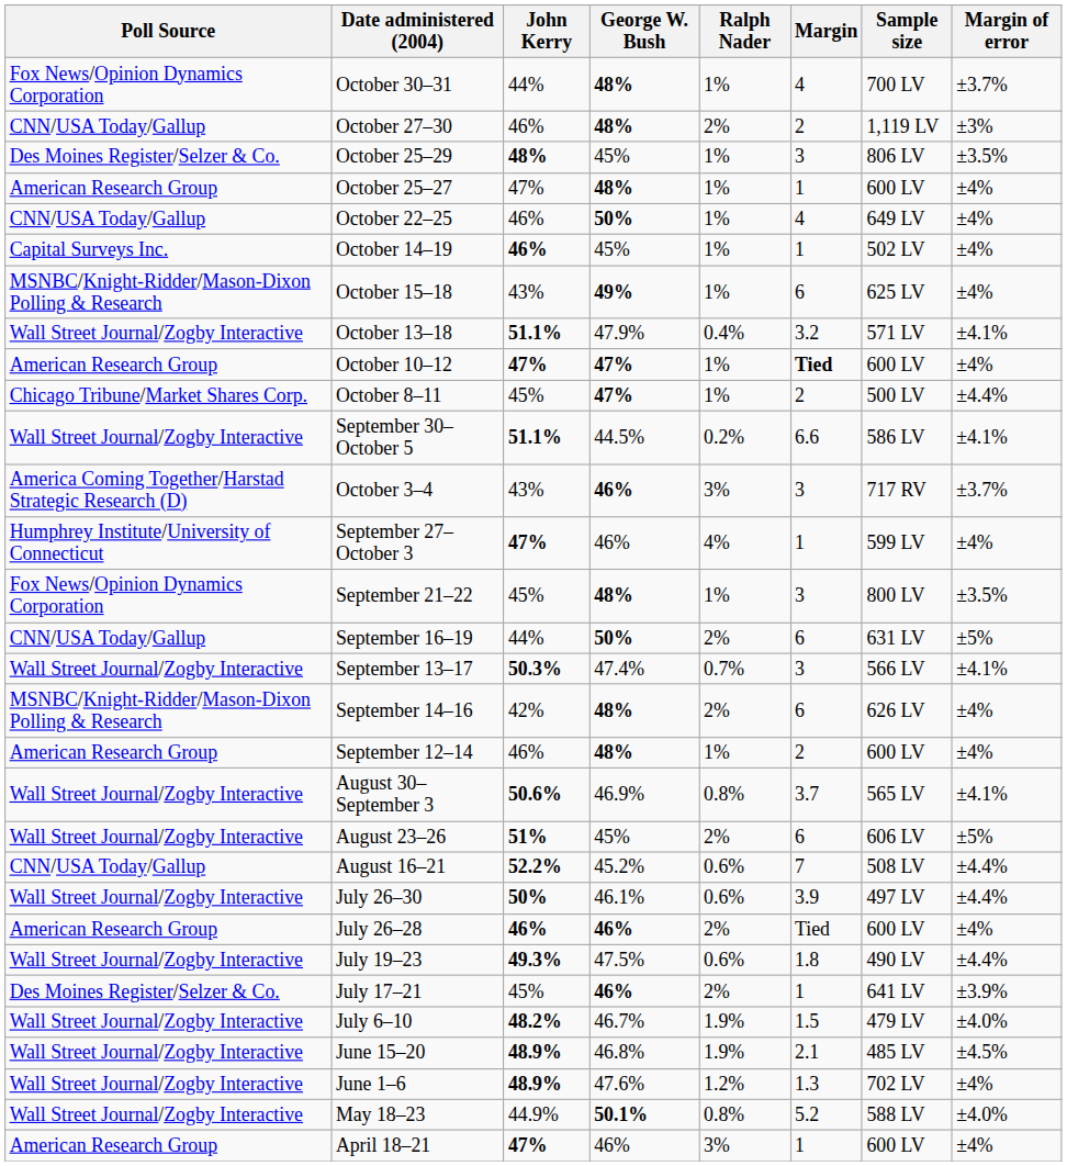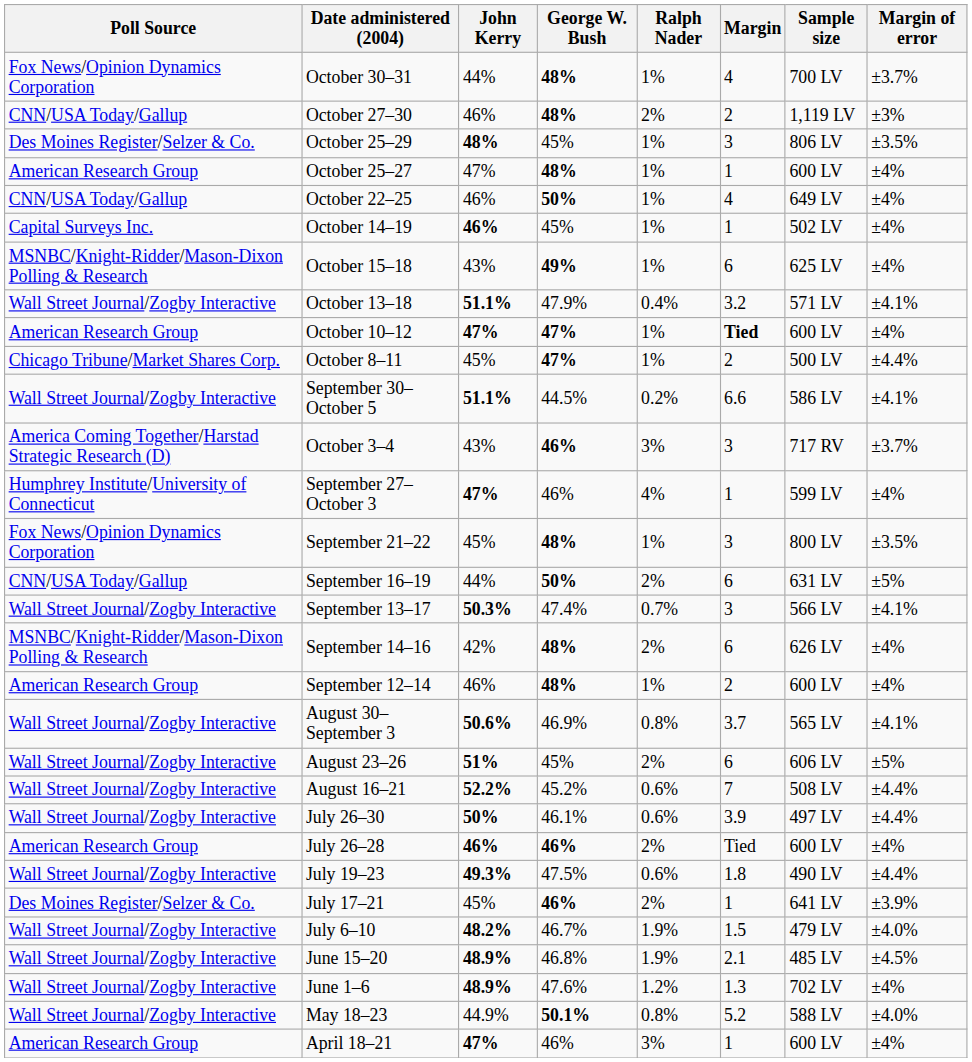 <table class="wikitable">
 <tr>
 <th>Poll Source</th>
 <th>Date administered (2004)</th>
 <th>John Kerry</th>
 <th>George W. Bush</th>
 <th>Ralph Nader</th>
 <th>Margin</th>
 <th>Sample size</th>
 <th>Margin of error</th>
 </tr>
 <tr>
 <td><a href='#'>Fox News</a>/<a href='#'>Opinion Dynamics Corporation</a></td>
 <td>October 30–31</td>
 <td>44%</td>
 <td><strong>48%</strong></td>
 <td>1%</td>
 <td>4</td>
 <td>700 LV</td>
 <td>±3.7%</td>
 </tr>
 <tr>
 <td><a href='#'>CNN</a>/<a href='#'>USA Today</a>/<a href='#'>Gallup</a></td>
 <td>October 27–30</td>
 <td>46%</td>
 <td><strong>48%</strong></td>
 <td>2%</td>
 <td>2</td>
 <td>1,119 LV</td>
 <td>±3%</td>
 </tr>
 <tr>
 <td><a href='#'>Des Moines Register</a>/<a href='#'>Selzer & Co.</a></td>
 <td>October 25–29</td>
 <td><strong>48%</strong></td>
 <td>45%</td>
 <td>1%</td>
 <td>3</td>
 <td>806 LV</td>
 <td>±3.5%</td>
 </tr>
 <tr>
 <td><a href='#'>American Research Group</a></td>
 <td>October 25–27</td>
 <td>47%</td>
 <td><strong>48%</strong></td>
 <td>1%</td>
 <td>1</td>
 <td>600 LV</td>
 <td>±4%</td>
 </tr>
 <tr>
 <td><a href='#'>CNN</a>/<a href='#'>USA Today</a>/<a href='#'>Gallup</a></td>
 <td>October 22–25</td>
 <td>46%</td>
 <td><strong>50%</strong></td>
 <td>1%</td>
 <td>4</td>
 <td>649 LV</td>
 <td>±4%</td>
 </tr>
 <tr>
 <td><a href='#'>Capital Surveys Inc.</a></td>
 <td>October 14–19</td>
 <td><strong>46%</strong></td>
 <td>45%</td>
 <td>1%</td>
 <td>1</td>
 <td>502 LV</td>
 <td>±4%</td>
 </tr>
 <tr>
 <td><a href='#'>MSNBC</a>/<a href='#'>Knight-Ridder</a>/<a href='#'>Mason-Dixon Polling & Research</a></td>
 <td>October 15–18</td>
 <td>43%</td>
 <td><strong>49%</strong></td>
 <td>1%</td>
 <td>6</td>
 <td>625 LV</td>
 <td>±4%</td>
 </tr>
 <tr>
 <td><a href='#'>Wall Street Journal</a>/<a href='#'>Zogby Interactive</a></td>
 <td>October 13–18</td>
 <td><strong>51.1%</strong></td>
 <td>47.9%</td>
 <td>0.4%</td>
 <td>3.2</td>
 <td>571 LV</td>
 <td>±4.1%</td>
 </tr>
 <tr>
 <td><a href='#'>American Research Group</a></td>
 <td>October 10–12</td>
 <td><strong>47%</strong></td>
 <td><strong>47%</strong></td>
 <td>1%</td>
 <td><strong>Tied</strong></td>
 <td>600 LV</td>
 <td>±4%</td>
 </tr>
 <tr>
 <td><a href='#'>Chicago Tribune</a>/<a href='#'>Market Shares Corp.</a></td>
 <td>October 8–11</td>
 <td>45%</td>
 <td><strong>47%</strong></td>
 <td>1%</td>
 <td>2</td>
 <td>500 LV</td>
 <td>±4.4%</td>
 </tr>
 <tr>
 <td><a href='#'>Wall Street Journal</a>/<a href='#'>Zogby Interactive</a></td>
 <td>September 30–October 5</td>
 <td><strong>51.1%</strong></td>
 <td>44.5%</td>
 <td>0.2%</td>
 <td>6.6</td>
 <td>586 LV</td>
 <td>±4.1%</td>
 </tr>
 <tr>
 <td><a href='#'>America Coming Together</a>/<a href='#'>Harstad Strategic Research (D)</a></td>
 <td>October 3–4</td>
 <td>43%</td>
 <td><strong>46%</strong></td>
 <td>3%</td>
 <td>3</td>
 <td>717 RV</td>
 <td>±3.7%</td>
 </tr>
 <tr>
 <td><a href='#'>Humphrey Institute</a>/<a href='#'>University of Connecticut</a></td>
 <td>September 27–October 3</td>
 <td><strong>47%</strong></td>
 <td>46%</td>
 <td>4%</td>
 <td>1</td>
 <td>599 LV</td>
 <td>±4%</td>
 </tr>
 <tr>
 <td><a href='#'>Fox News</a>/<a href='#'>Opinion Dynamics Corporation</a></td>
 <td>September 21–22</td>
 <td>45%</td>
 <td><strong>48%</strong></td>
 <td>1%</td>
 <td>3</td>
 <td>800 LV</td>
 <td>±3.5%</td>
 </tr>
 <tr>
 <td><a href='#'>CNN</a>/<a href='#'>USA Today</a>/<a href='#'>Gallup</a></td>
 <td>September 16–19</td>
 <td>44%</td>
 <td><strong>50%</strong></td>
 <td>2%</td>
 <td>6</td>
 <td>631 LV</td>
 <td>±5%</td>
 </tr>
 <tr>
 <td><a href='#'>Wall Street Journal</a>/<a href='#'>Zogby Interactive</a></td>
 <td>September 13–17</td>
 <td><strong>50.3%</strong></td>
 <td>47.4%</td>
 <td>0.7%</td>
 <td>3</td>
 <td>566 LV</td>
 <td>±4.1%</td>
 </tr>
 <tr>
 <td><a href='#'>MSNBC</a>/<a href='#'>Knight-Ridder</a>/<a href='#'>Mason-Dixon Polling & Research</a></td>
 <td>September 14–16</td>
 <td>42%</td>
 <td><strong>48%</strong></td>
 <td>2%</td>
 <td>6</td>
 <td>626 LV</td>
 <td>±4%</td>
 </tr>
 <tr>
 <td><a href='#'>American Research Group</a></td>
 <td>September 12–14</td>
 <td>46%</td>
 <td><strong>48%</strong></td>
 <td>1%</td>
 <td>2</td>
 <td>600 LV</td>
 <td>±4%</td>
 </tr>
 <tr>
 <td><a href='#'>Wall Street Journal</a>/<a href='#'>Zogby Interactive</a></td>
 <td>August 30–September 3</td>
 <td><strong>50.6%</strong></td>
 <td>46.9%</td>
 <td>0.8%</td>
 <td>3.7</td>
 <td>565 LV</td>
 <td>±4.1%</td>
 </tr>
 <tr>
 <td><a href='#'>Wall Street Journal</a>/<a href='#'>Zogby Interactive</a></td>
 <td>August 23–26</td>
 <td><strong>51%</strong></td>
 <td>45%</td>
 <td>2%</td>
 <td>6</td>
 <td>606 LV</td>
 <td>±5%</td>
 </tr>
 <tr>
-<td><a href='#'>CNN</a>/<a href='#'>USA Today</a>/<a href='#'>Gallup</a></td>
+<td><a href='#'>Wall Street Journal</a>/<a href='#'>Zogby Interactive</a></td>
 <td>August 16–21</td>
 <td><strong>52.2%</strong></td>
 <td>45.2%</td>
 <td>0.6%</td>
 <td>7</td>
 <td>508 LV</td>
 <td>±4.4%</td>
 </tr>
 <tr>
 <td><a href='#'>Wall Street Journal</a>/<a href='#'>Zogby Interactive</a></td>
 <td>July 26–30</td>
 <td><strong>50%</strong></td>
 <td>46.1%</td>
 <td>0.6%</td>
 <td>3.9</td>
 <td>497 LV</td>
 <td>±4.4%</td>
 </tr>
 <tr>
 <td><a href='#'>American Research Group</a></td>
 <td>July 26–28</td>
 <td><strong>46%</strong></td>
 <td><strong>46%</strong></td>
 <td>2%</td>
 <td>Tied</td>
 <td>600 LV</td>
 <td>±4%</td>
 </tr>
 <tr>
 <td><a href='#'>Wall Street Journal</a>/<a href='#'>Zogby Interactive</a></td>
 <td>July 19–23</td>
 <td><strong>49.3%</strong></td>
 <td>47.5%</td>
 <td>0.6%</td>
 <td>1.8</td>
 <td>490 LV</td>
 <td>±4.4%</td>
 </tr>
 <tr>
 <td><a href='#'>Des Moines Register</a>/<a href='#'>Selzer & Co.</a></td>
 <td>July 17–21</td>
 <td>45%</td>
 <td><strong>46%</strong></td>
 <td>2%</td>
 <td>1</td>
 <td>641 LV</td>
 <td>±3.9%</td>
 </tr>
 <tr>
 <td><a href='#'>Wall Street Journal</a>/<a href='#'>Zogby Interactive</a></td>
 <td>July 6–10</td>
 <td><strong>48.2%</strong></td>
 <td>46.7%</td>
 <td>1.9%</td>
 <td>1.5</td>
 <td>479 LV</td>
 <td>±4.0%</td>
 </tr>
 <tr>
 <td><a href='#'>Wall Street Journal</a>/<a href='#'>Zogby Interactive</a></td>
 <td>June 15–20</td>
 <td><strong>48.9%</strong></td>
 <td>46.8%</td>
 <td>1.9%</td>
 <td>2.1</td>
 <td>485 LV</td>
 <td>±4.5%</td>
 </tr>
 <tr>
 <td><a href='#'>Wall Street Journal</a>/<a href='#'>Zogby Interactive</a></td>
 <td>June 1–6</td>
 <td><strong>48.9%</strong></td>
 <td>47.6%</td>
 <td>1.2%</td>
 <td>1.3</td>
 <td>702 LV</td>
 <td>±4%</td>
 </tr>
 <tr>
 <td><a href='#'>Wall Street Journal</a>/<a href='#'>Zogby Interactive</a></td>
 <td>May 18–23</td>
 <td>44.9%</td>
 <td><strong>50.1%</strong></td>
 <td>0.8%</td>
 <td>5.2</td>
 <td>588 LV</td>
 <td>±4.0%</td>
 </tr>
 <tr>
 <td><a href='#'>American Research Group</a></td>
 <td>April 18–21</td>
 <td><strong>47%</strong></td>
 <td>46%</td>
 <td>3%</td>
 <td>1</td>
 <td>600 LV</td>
 <td>±4%</td>
 </tr>
 </table>
